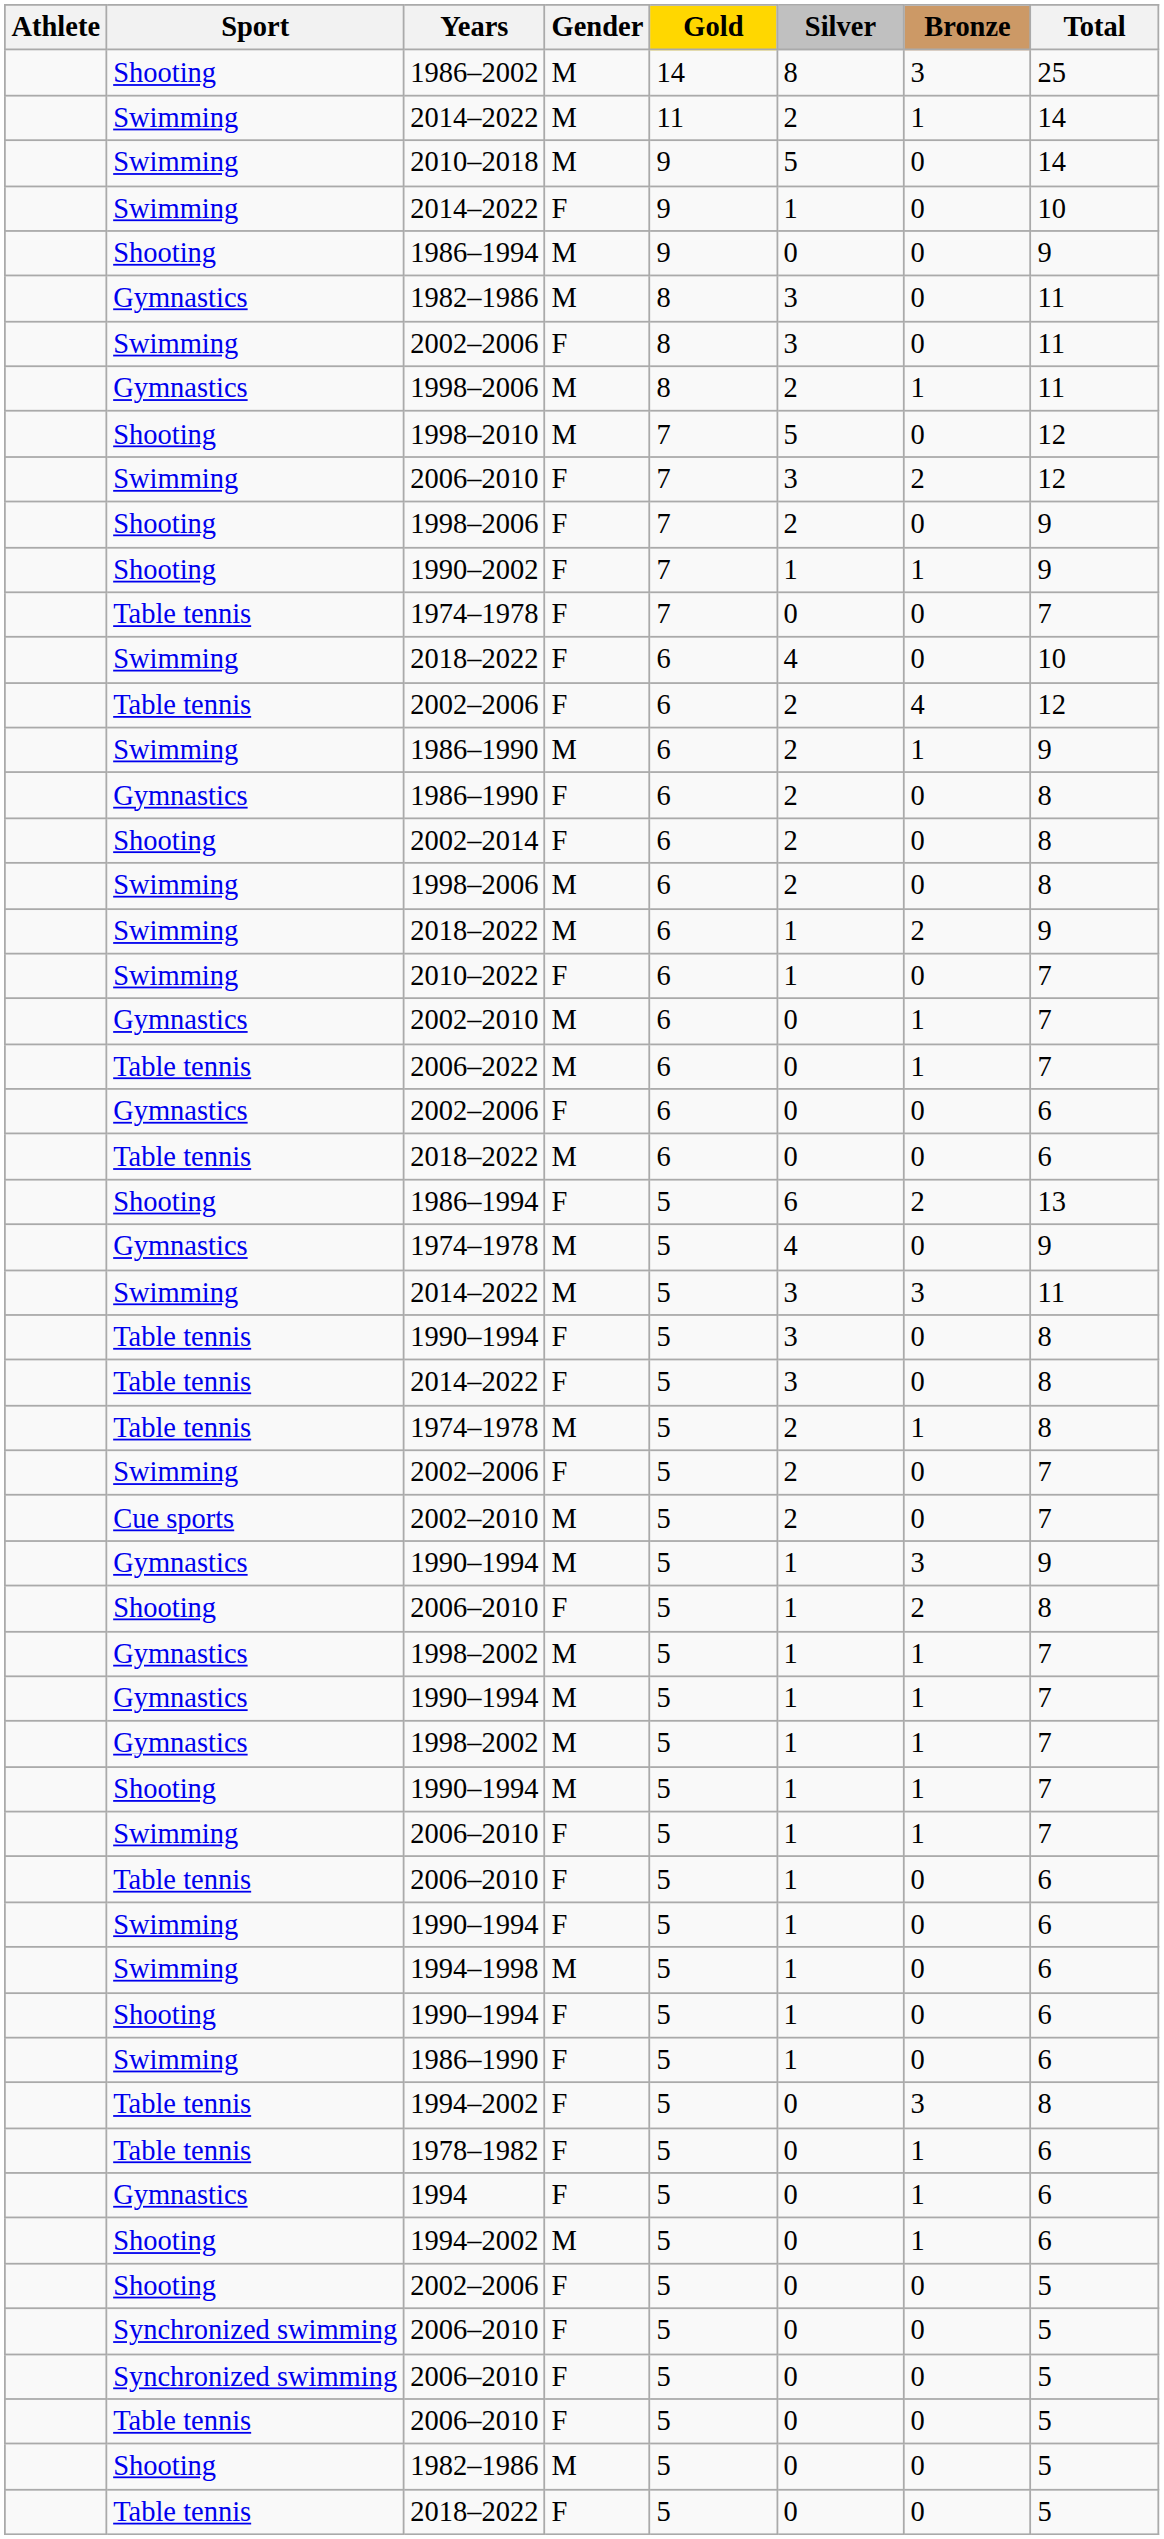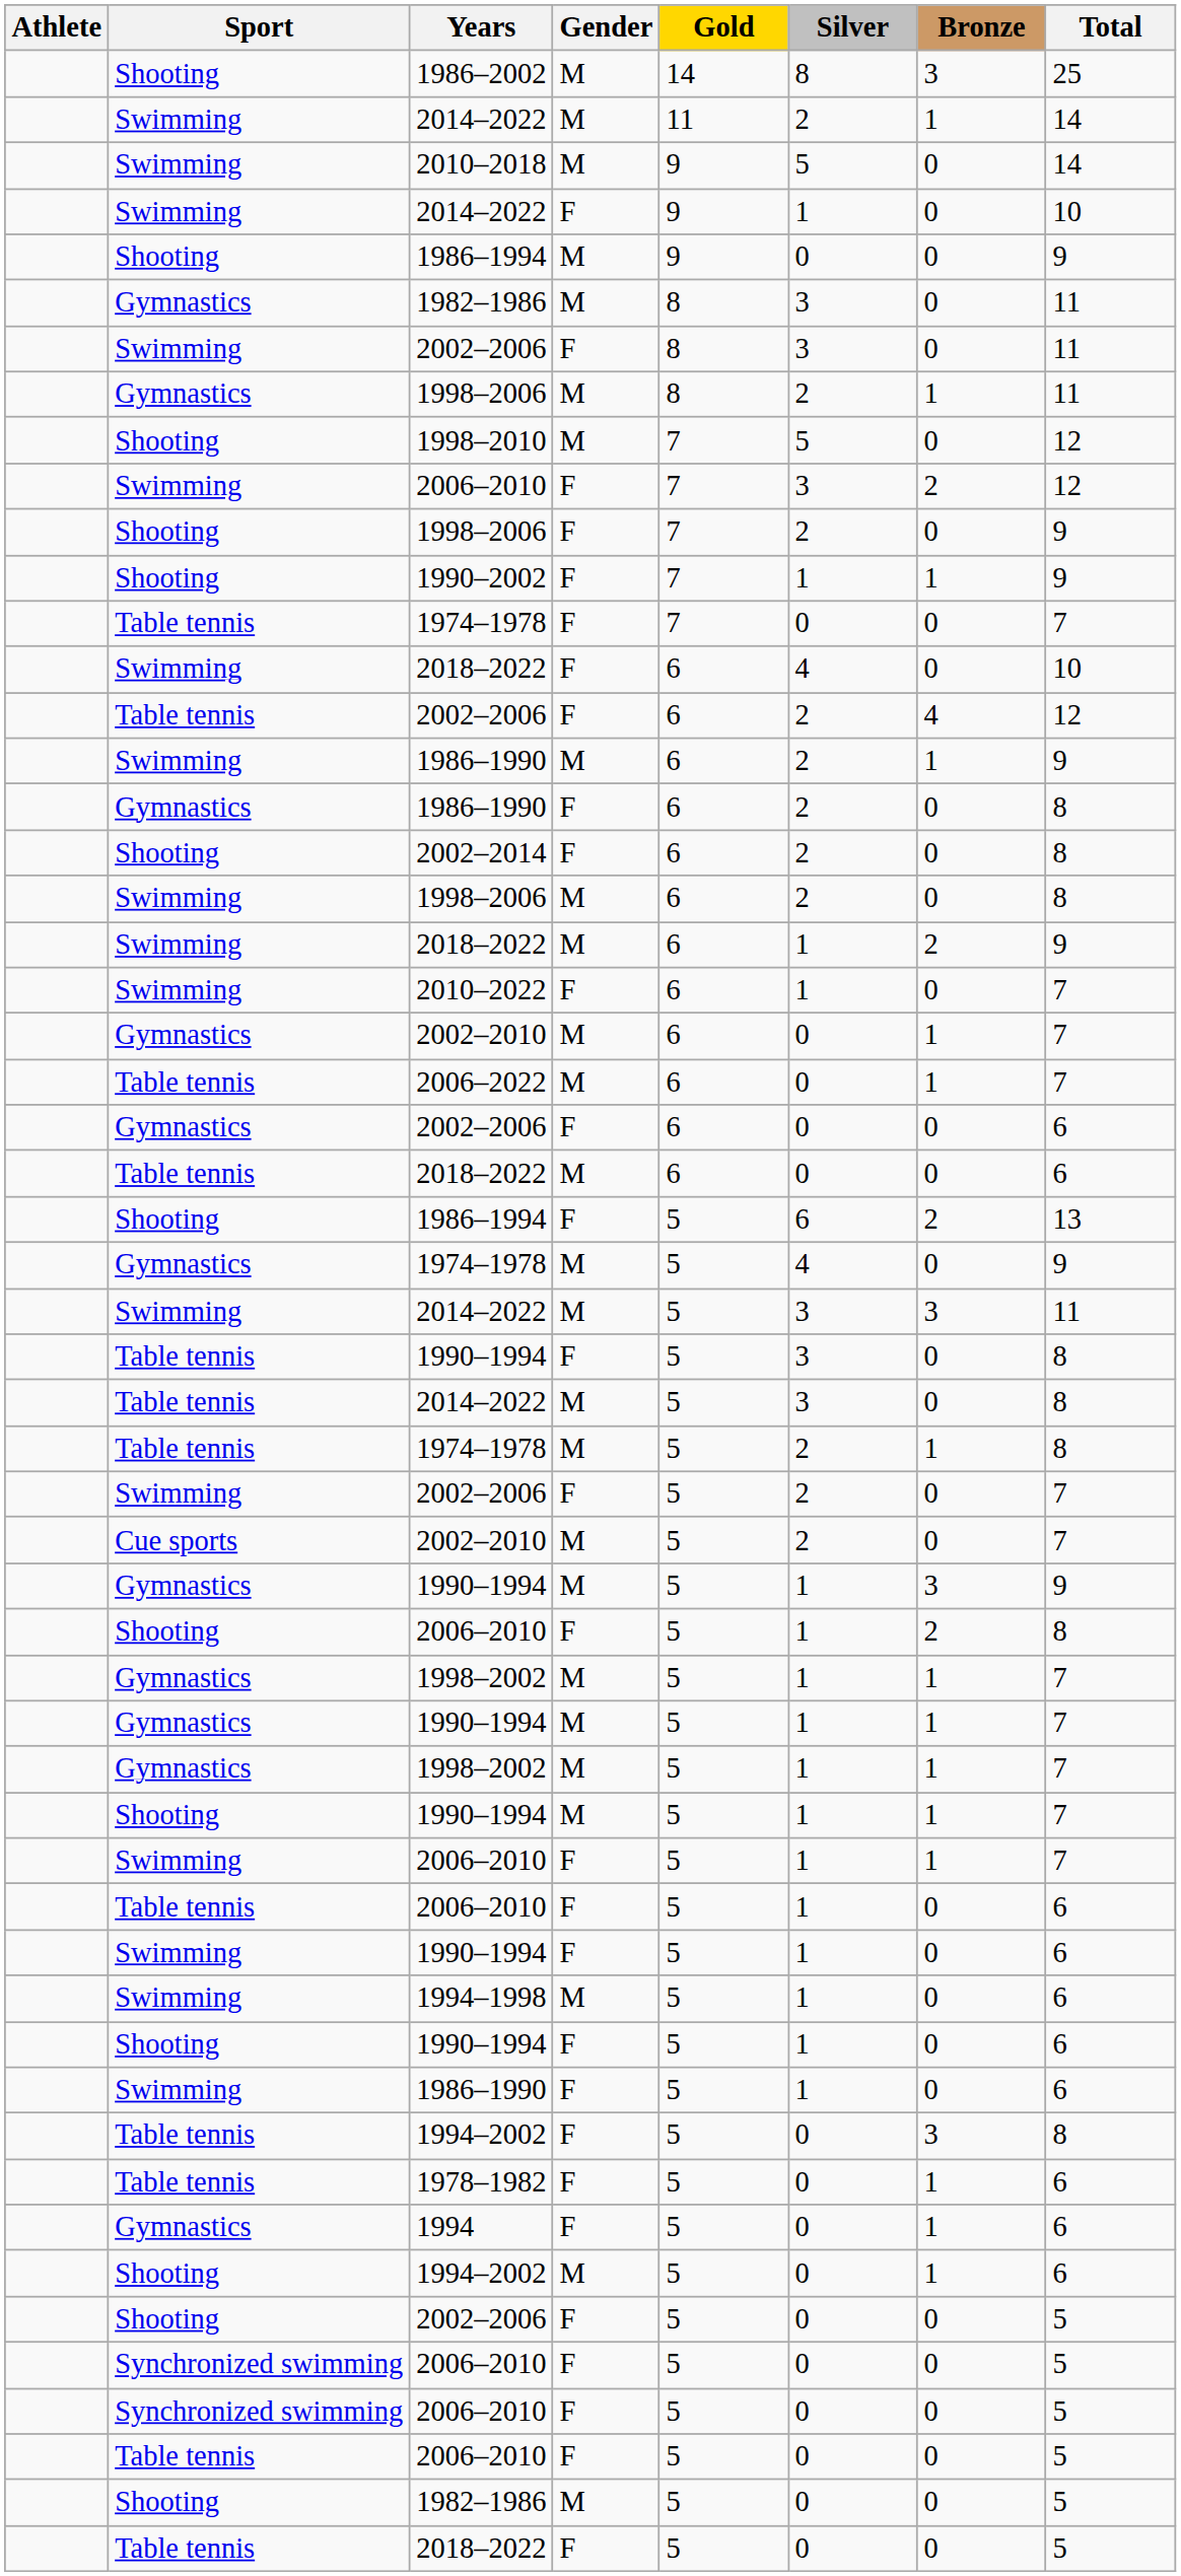 <table class="wikitable sortable">
 <tr>
 <th>Athlete</th>
 <th>Sport</th>
 <th>Years</th>
 <th>Gender</th>
 <th style="background-color:gold; width:4.0em; font-weight:bold;">Gold</th>
 <th style="background-color:silver; width:4.0em; font-weight:bold;">Silver</th>
 <th style="background-color:#cc9966; width:4.0em; font-weight:bold;">Bronze</th>
 <th style="width:4.0em;">Total</th>
 </tr>
 <tr>
 <td></td>
 <td><a href='#'>Shooting</a></td>
 <td>1986–2002</td>
 <td>M</td>
 <td>14</td>
 <td>8</td>
 <td>3</td>
 <td>25</td>
 </tr>
 <tr>
 <td></td>
 <td><a href='#'>Swimming</a></td>
 <td>2014–2022</td>
 <td>M</td>
 <td>11</td>
 <td>2</td>
 <td>1</td>
 <td>14</td>
 </tr>
 <tr>
 <td></td>
 <td><a href='#'>Swimming</a></td>
 <td>2010–2018</td>
 <td>M</td>
 <td>9</td>
 <td>5</td>
 <td>0</td>
 <td>14</td>
 </tr>
 <tr>
 <td></td>
 <td><a href='#'>Swimming</a></td>
 <td>2014–2022</td>
 <td>F</td>
 <td>9</td>
 <td>1</td>
 <td>0</td>
 <td>10</td>
 </tr>
 <tr>
 <td></td>
 <td><a href='#'>Shooting</a></td>
 <td>1986–1994</td>
 <td>M</td>
 <td>9</td>
 <td>0</td>
 <td>0</td>
 <td>9</td>
 </tr>
 <tr>
 <td></td>
 <td><a href='#'>Gymnastics</a></td>
 <td>1982–1986</td>
 <td>M</td>
 <td>8</td>
 <td>3</td>
 <td>0</td>
 <td>11</td>
 </tr>
 <tr>
 <td></td>
 <td><a href='#'>Swimming</a></td>
 <td>2002–2006</td>
 <td>F</td>
 <td>8</td>
 <td>3</td>
 <td>0</td>
 <td>11</td>
 </tr>
 <tr>
 <td></td>
 <td><a href='#'>Gymnastics</a></td>
 <td>1998–2006</td>
 <td>M</td>
 <td>8</td>
 <td>2</td>
 <td>1</td>
 <td>11</td>
 </tr>
 <tr>
 <td></td>
 <td><a href='#'>Shooting</a></td>
 <td>1998–2010</td>
 <td>M</td>
 <td>7</td>
 <td>5</td>
 <td>0</td>
 <td>12</td>
 </tr>
 <tr>
 <td></td>
 <td><a href='#'>Swimming</a></td>
 <td>2006–2010</td>
 <td>F</td>
 <td>7</td>
 <td>3</td>
 <td>2</td>
 <td>12</td>
 </tr>
 <tr>
 <td></td>
 <td><a href='#'>Shooting</a></td>
 <td>1998–2006</td>
 <td>F</td>
 <td>7</td>
 <td>2</td>
 <td>0</td>
 <td>9</td>
 </tr>
 <tr>
 <td></td>
 <td><a href='#'>Shooting</a></td>
 <td>1990–2002</td>
 <td>F</td>
 <td>7</td>
 <td>1</td>
 <td>1</td>
 <td>9</td>
 </tr>
 <tr>
 <td></td>
 <td><a href='#'>Table tennis</a></td>
 <td>1974–1978</td>
 <td>F</td>
 <td>7</td>
 <td>0</td>
 <td>0</td>
 <td>7</td>
 </tr>
 <tr>
 <td></td>
 <td><a href='#'>Swimming</a></td>
 <td>2018–2022</td>
 <td>F</td>
 <td>6</td>
 <td>4</td>
 <td>0</td>
 <td>10</td>
 </tr>
 <tr>
 <td></td>
 <td><a href='#'>Table tennis</a></td>
 <td>2002–2006</td>
 <td>F</td>
 <td>6</td>
 <td>2</td>
 <td>4</td>
 <td>12</td>
 </tr>
 <tr>
 <td></td>
 <td><a href='#'>Swimming</a></td>
 <td>1986–1990</td>
 <td>M</td>
 <td>6</td>
 <td>2</td>
 <td>1</td>
 <td>9</td>
 </tr>
 <tr>
 <td></td>
 <td><a href='#'>Gymnastics</a></td>
 <td>1986–1990</td>
 <td>F</td>
 <td>6</td>
 <td>2</td>
 <td>0</td>
 <td>8</td>
 </tr>
 <tr>
 <td></td>
 <td><a href='#'>Shooting</a></td>
 <td>2002–2014</td>
 <td>F</td>
 <td>6</td>
 <td>2</td>
 <td>0</td>
 <td>8</td>
 </tr>
 <tr>
 <td></td>
 <td><a href='#'>Swimming</a></td>
 <td>1998–2006</td>
 <td>M</td>
 <td>6</td>
 <td>2</td>
 <td>0</td>
 <td>8</td>
 </tr>
 <tr>
 <td></td>
 <td><a href='#'>Swimming</a></td>
 <td>2018–2022</td>
 <td>M</td>
 <td>6</td>
 <td>1</td>
 <td>2</td>
 <td>9</td>
 </tr>
 <tr>
 <td></td>
 <td><a href='#'>Swimming</a></td>
 <td>2010–2022</td>
 <td>F</td>
 <td>6</td>
 <td>1</td>
 <td>0</td>
 <td>7</td>
 </tr>
 <tr>
 <td></td>
 <td><a href='#'>Gymnastics</a></td>
 <td>2002–2010</td>
 <td>M</td>
 <td>6</td>
 <td>0</td>
 <td>1</td>
 <td>7</td>
 </tr>
 <tr>
 <td></td>
 <td><a href='#'>Table tennis</a></td>
 <td>2006–2022</td>
 <td>M</td>
 <td>6</td>
 <td>0</td>
 <td>1</td>
 <td>7</td>
 </tr>
 <tr>
 <td></td>
 <td><a href='#'>Gymnastics</a></td>
 <td>2002–2006</td>
 <td>F</td>
 <td>6</td>
 <td>0</td>
 <td>0</td>
 <td>6</td>
 </tr>
 <tr>
 <td></td>
 <td><a href='#'>Table tennis</a></td>
 <td>2018–2022</td>
 <td>M</td>
 <td>6</td>
 <td>0</td>
 <td>0</td>
 <td>6</td>
 </tr>
 <tr>
 <td></td>
 <td><a href='#'>Shooting</a></td>
 <td>1986–1994</td>
 <td>F</td>
 <td>5</td>
 <td>6</td>
 <td>2</td>
 <td>13</td>
 </tr>
 <tr>
 <td></td>
 <td><a href='#'>Gymnastics</a></td>
 <td>1974–1978</td>
 <td>M</td>
 <td>5</td>
 <td>4</td>
 <td>0</td>
 <td>9</td>
 </tr>
 <tr>
 <td></td>
 <td><a href='#'>Swimming</a></td>
 <td>2014–2022</td>
 <td>M</td>
 <td>5</td>
 <td>3</td>
 <td>3</td>
 <td>11</td>
 </tr>
 <tr>
 <td></td>
 <td><a href='#'>Table tennis</a></td>
 <td>1990–1994</td>
 <td>F</td>
 <td>5</td>
 <td>3</td>
 <td>0</td>
 <td>8</td>
 </tr>
 <tr>
 <td></td>
 <td><a href='#'>Table tennis</a></td>
 <td>2014–2022</td>
-<td>F</td>
+<td>M</td>
 <td>5</td>
 <td>3</td>
 <td>0</td>
 <td>8</td>
 </tr>
 <tr>
 <td></td>
 <td><a href='#'>Table tennis</a></td>
 <td>1974–1978</td>
 <td>M</td>
 <td>5</td>
 <td>2</td>
 <td>1</td>
 <td>8</td>
 </tr>
 <tr>
 <td></td>
 <td><a href='#'>Swimming</a></td>
 <td>2002–2006</td>
 <td>F</td>
 <td>5</td>
 <td>2</td>
 <td>0</td>
 <td>7</td>
 </tr>
 <tr>
 <td></td>
 <td><a href='#'>Cue sports</a></td>
 <td>2002–2010</td>
 <td>M</td>
 <td>5</td>
 <td>2</td>
 <td>0</td>
 <td>7</td>
 </tr>
 <tr>
 <td></td>
 <td><a href='#'>Gymnastics</a></td>
 <td>1990–1994</td>
 <td>M</td>
 <td>5</td>
 <td>1</td>
 <td>3</td>
 <td>9</td>
 </tr>
 <tr>
 <td></td>
 <td><a href='#'>Shooting</a></td>
 <td>2006–2010</td>
 <td>F</td>
 <td>5</td>
 <td>1</td>
 <td>2</td>
 <td>8</td>
 </tr>
 <tr>
 <td></td>
 <td><a href='#'>Gymnastics</a></td>
 <td>1998–2002</td>
 <td>M</td>
 <td>5</td>
 <td>1</td>
 <td>1</td>
 <td>7</td>
 </tr>
 <tr>
 <td></td>
 <td><a href='#'>Gymnastics</a></td>
 <td>1990–1994</td>
 <td>M</td>
 <td>5</td>
 <td>1</td>
 <td>1</td>
 <td>7</td>
 </tr>
 <tr>
 <td></td>
 <td><a href='#'>Gymnastics</a></td>
 <td>1998–2002</td>
 <td>M</td>
 <td>5</td>
 <td>1</td>
 <td>1</td>
 <td>7</td>
 </tr>
 <tr>
 <td></td>
 <td><a href='#'>Shooting</a></td>
 <td>1990–1994</td>
 <td>M</td>
 <td>5</td>
 <td>1</td>
 <td>1</td>
 <td>7</td>
 </tr>
 <tr>
 <td></td>
 <td><a href='#'>Swimming</a></td>
 <td>2006–2010</td>
 <td>F</td>
 <td>5</td>
 <td>1</td>
 <td>1</td>
 <td>7</td>
 </tr>
 <tr>
 <td></td>
 <td><a href='#'>Table tennis</a></td>
 <td>2006–2010</td>
 <td>F</td>
 <td>5</td>
 <td>1</td>
 <td>0</td>
 <td>6</td>
 </tr>
 <tr>
 <td></td>
 <td><a href='#'>Swimming</a></td>
 <td>1990–1994</td>
 <td>F</td>
 <td>5</td>
 <td>1</td>
 <td>0</td>
 <td>6</td>
 </tr>
 <tr>
 <td></td>
 <td><a href='#'>Swimming</a></td>
 <td>1994–1998</td>
 <td>M</td>
 <td>5</td>
 <td>1</td>
 <td>0</td>
 <td>6</td>
 </tr>
 <tr>
 <td></td>
 <td><a href='#'>Shooting</a></td>
 <td>1990–1994</td>
 <td>F</td>
 <td>5</td>
 <td>1</td>
 <td>0</td>
 <td>6</td>
 </tr>
 <tr>
 <td></td>
 <td><a href='#'>Swimming</a></td>
 <td>1986–1990</td>
 <td>F</td>
 <td>5</td>
 <td>1</td>
 <td>0</td>
 <td>6</td>
 </tr>
 <tr>
 <td></td>
 <td><a href='#'>Table tennis</a></td>
 <td>1994–2002</td>
 <td>F</td>
 <td>5</td>
 <td>0</td>
 <td>3</td>
 <td>8</td>
 </tr>
 <tr>
 <td></td>
 <td><a href='#'>Table tennis</a></td>
 <td>1978–1982</td>
 <td>F</td>
 <td>5</td>
 <td>0</td>
 <td>1</td>
 <td>6</td>
 </tr>
 <tr>
 <td></td>
 <td><a href='#'>Gymnastics</a></td>
 <td>1994</td>
 <td>F</td>
 <td>5</td>
 <td>0</td>
 <td>1</td>
 <td>6</td>
 </tr>
 <tr>
 <td></td>
 <td><a href='#'>Shooting</a></td>
 <td>1994–2002</td>
 <td>M</td>
 <td>5</td>
 <td>0</td>
 <td>1</td>
 <td>6</td>
 </tr>
 <tr>
 <td></td>
 <td><a href='#'>Shooting</a></td>
 <td>2002–2006</td>
 <td>F</td>
 <td>5</td>
 <td>0</td>
 <td>0</td>
 <td>5</td>
 </tr>
 <tr>
 <td></td>
 <td><a href='#'>Synchronized swimming</a></td>
 <td>2006–2010</td>
 <td>F</td>
 <td>5</td>
 <td>0</td>
 <td>0</td>
 <td>5</td>
 </tr>
 <tr>
 <td></td>
 <td><a href='#'>Synchronized swimming</a></td>
 <td>2006–2010</td>
 <td>F</td>
 <td>5</td>
 <td>0</td>
 <td>0</td>
 <td>5</td>
 </tr>
 <tr>
 <td></td>
 <td><a href='#'>Table tennis</a></td>
 <td>2006–2010</td>
 <td>F</td>
 <td>5</td>
 <td>0</td>
 <td>0</td>
 <td>5</td>
 </tr>
 <tr>
 <td></td>
 <td><a href='#'>Shooting</a></td>
 <td>1982–1986</td>
 <td>M</td>
 <td>5</td>
 <td>0</td>
 <td>0</td>
 <td>5</td>
 </tr>
 <tr>
 <td></td>
 <td><a href='#'>Table tennis</a></td>
 <td>2018–2022</td>
 <td>F</td>
 <td>5</td>
 <td>0</td>
 <td>0</td>
 <td>5</td>
 </tr>
 </table>
